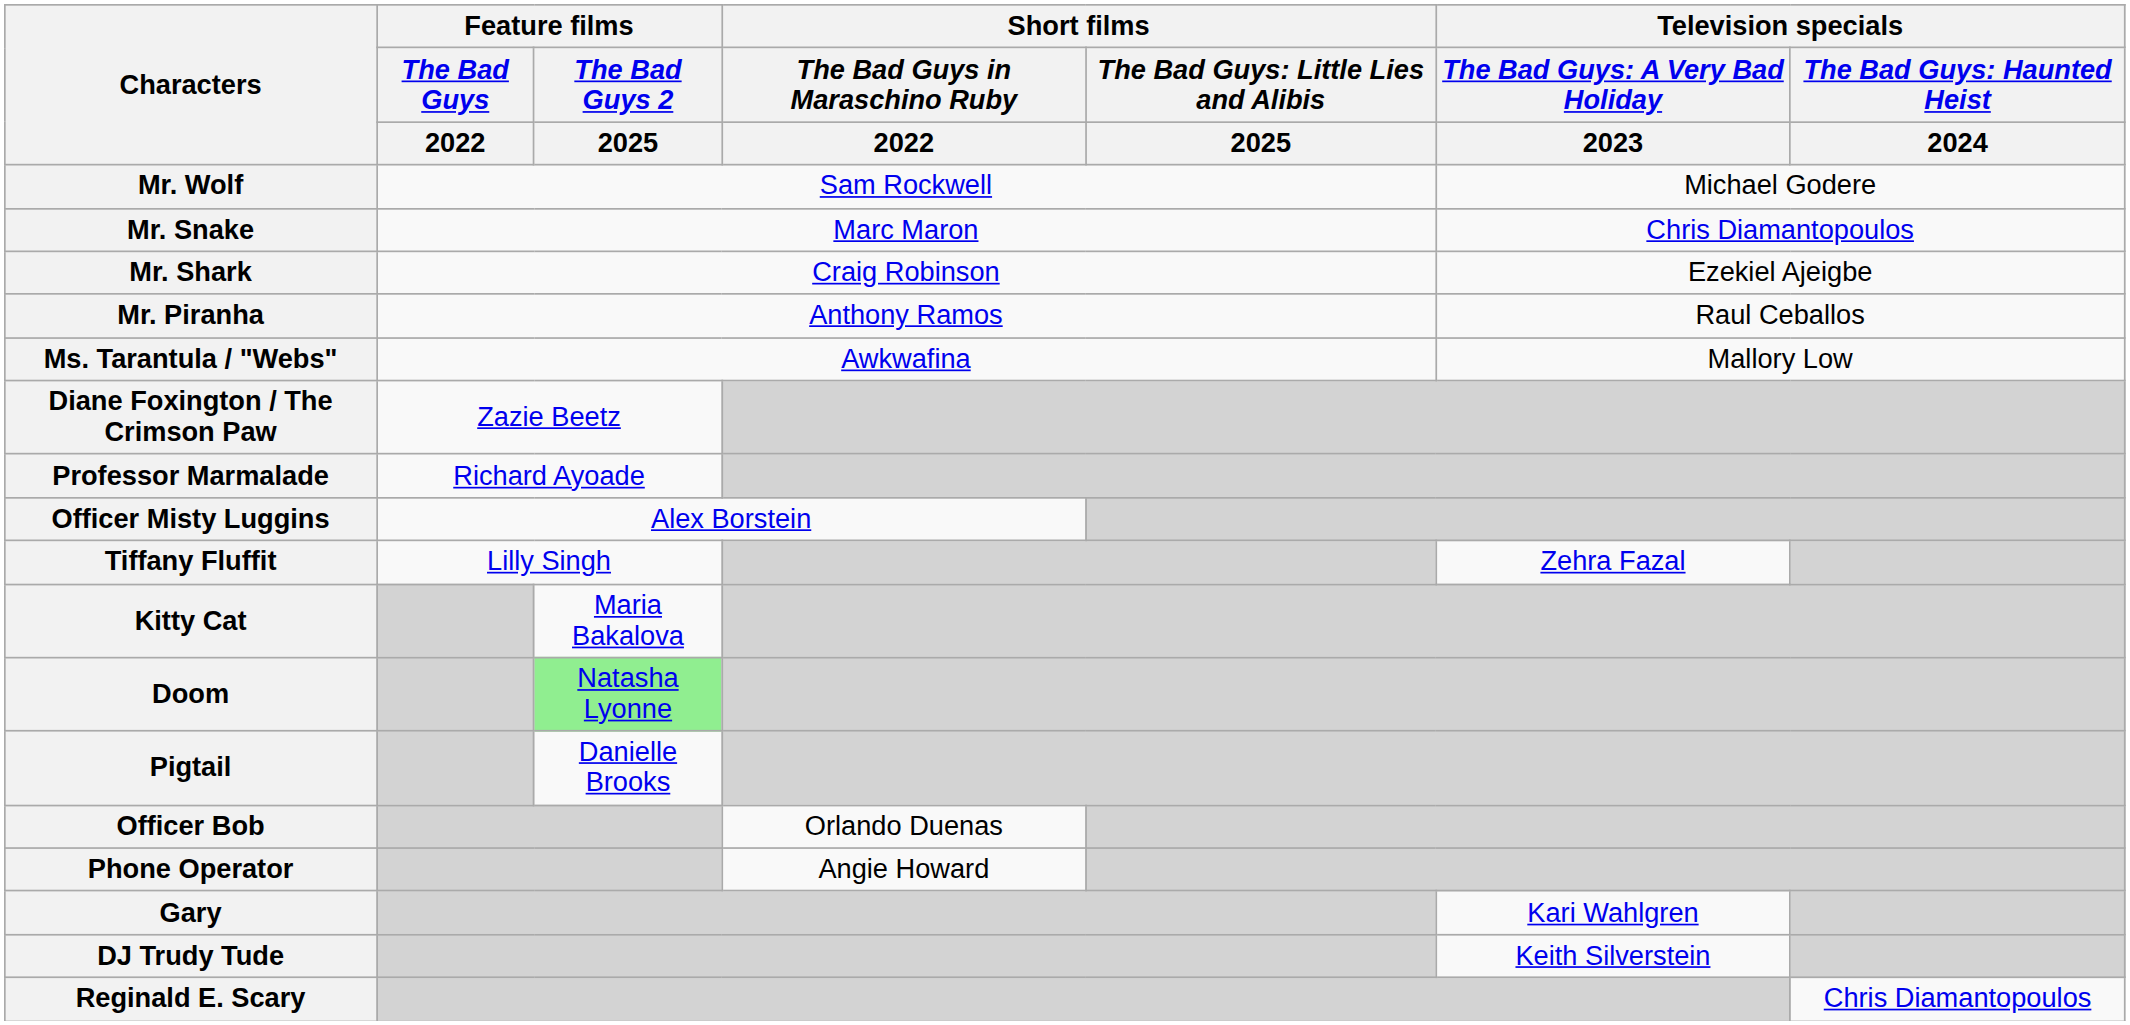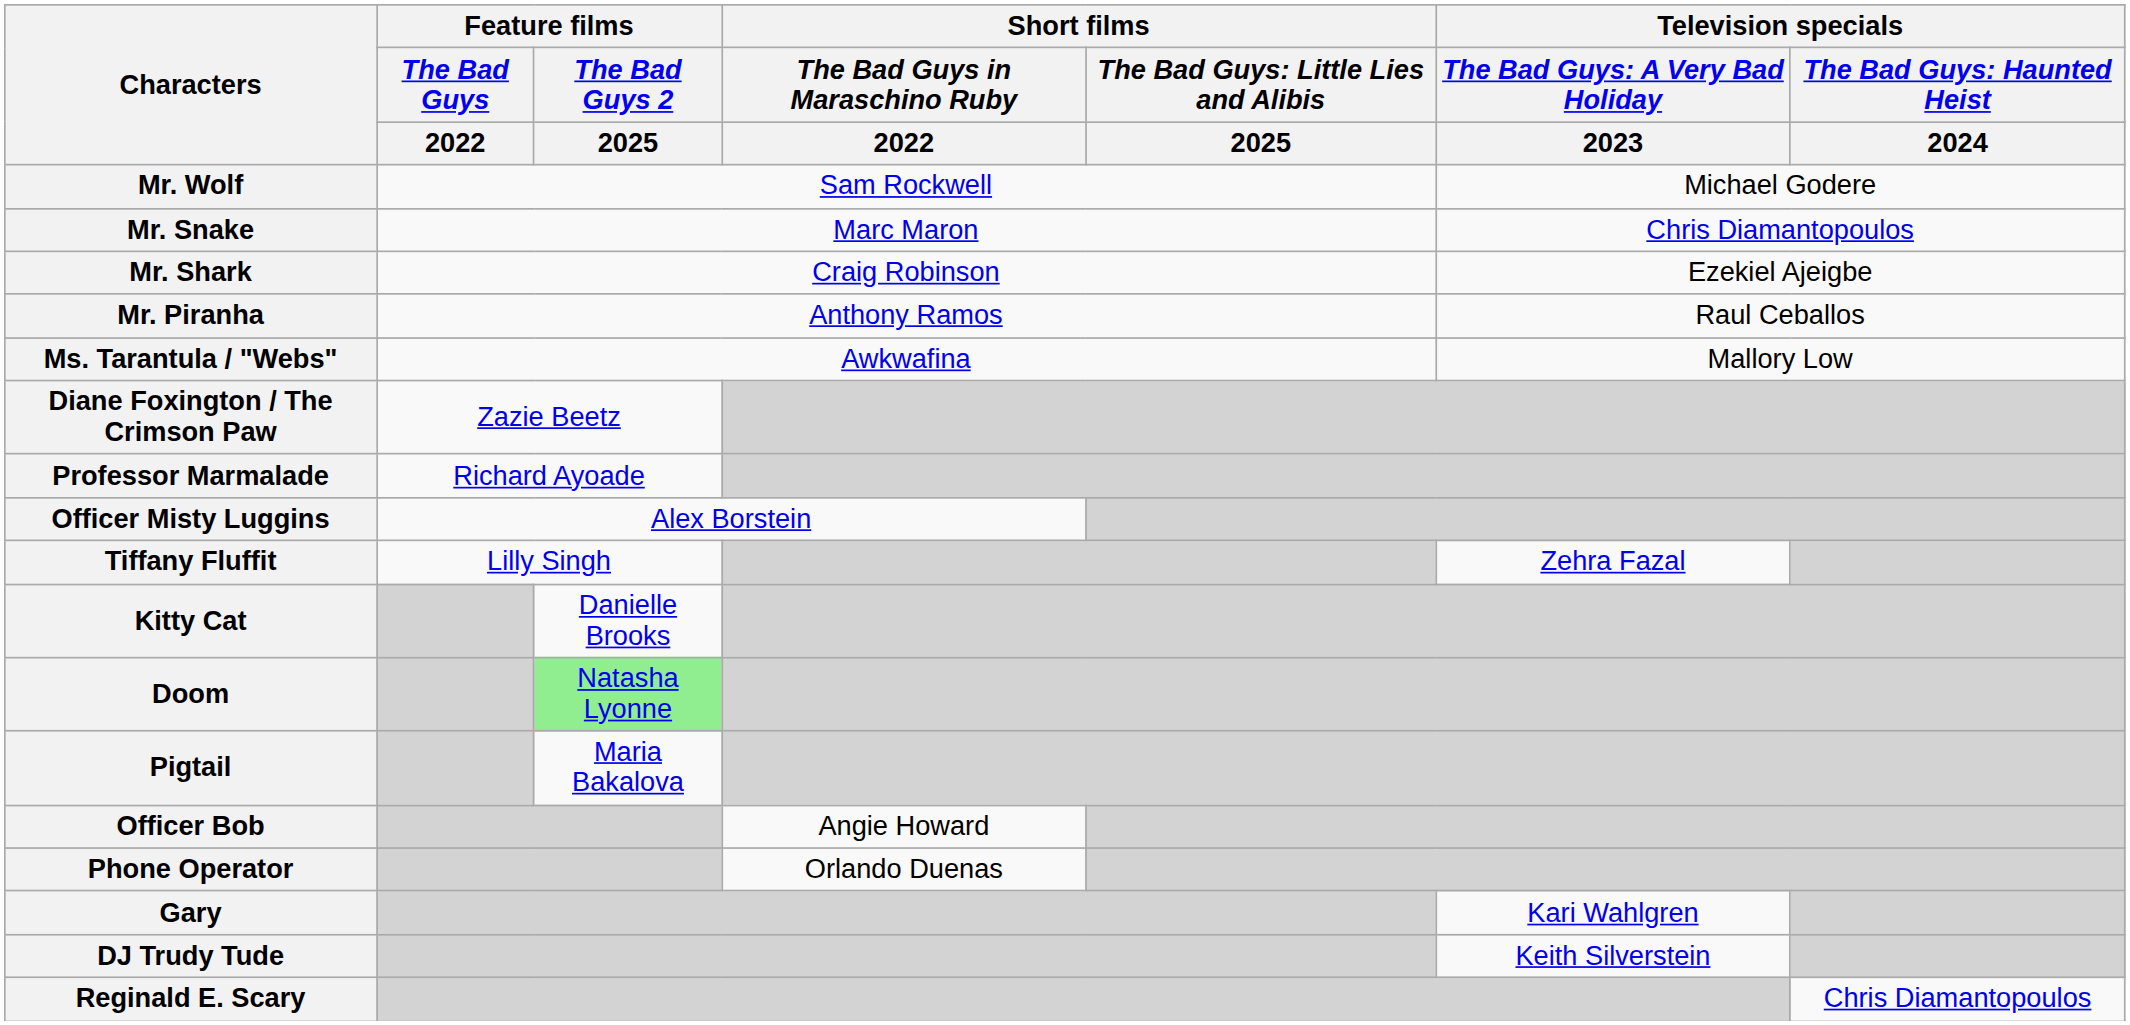 <table class="wikitable" style="text-align:center;">
 <tr>
 <th rowspan="3">Characters</th>
 <th colspan="2">Feature films</th>
 <th colspan="2">Short films</th>
 <th colspan="2">Television specials</th>
 </tr>
 <tr>
 <th><em><a href='#'>The Bad Guys</a></em></th>
 <th><em><a href='#'>The Bad Guys 2</a></em></th>
 <th><em>The Bad Guys in Maraschino Ruby</em></th>
 <th><em>The Bad Guys: Little Lies and Alibis</em></th>
 <th><em><a href='#'>The Bad Guys: A Very Bad Holiday</a></em></th>
 <th><em><a href='#'>The Bad Guys: Haunted Heist</a></em></th>
 </tr>
 <tr>
 <th>2022</th>
 <th>2025</th>
 <th>2022</th>
 <th>2025</th>
 <th>2023</th>
 <th>2024</th>
 </tr>
 <tr>
 <th>Mr. Wolf</th>
 <td colspan="4"><a href='#'>Sam Rockwell</a></td>
 <td colspan="2">Michael Godere</td>
 </tr>
 <tr>
 <th>Mr. Snake</th>
 <td colspan="4"><a href='#'>Marc Maron</a></td>
 <td colspan="2"><a href='#'>Chris Diamantopoulos</a></td>
 </tr>
 <tr>
 <th>Mr. Shark</th>
 <td colspan="4"><a href='#'>Craig Robinson</a></td>
 <td colspan="2">Ezekiel Ajeigbe</td>
 </tr>
 <tr>
 <th>Mr. Piranha</th>
 <td colspan="4"><a href='#'>Anthony Ramos</a></td>
 <td colspan="2">Raul Ceballos</td>
 </tr>
 <tr>
 <th>Ms. Tarantula / "Webs"</th>
 <td colspan="4"><a href='#'>Awkwafina</a></td>
 <td colspan="2">Mallory Low</td>
 </tr>
 <tr>
 <th>Diane Foxington / The Crimson Paw</th>
 <td colspan="2"><a href='#'>Zazie Beetz</a></td>
 <td colspan="4" style="background:#d3d3d3;"></td>
 </tr>
 <tr>
 <th>Professor Marmalade</th>
 <td colspan="2"><a href='#'>Richard Ayoade</a></td>
 <td colspan="4" style="background:#d3d3d3;"></td>
 </tr>
 <tr>
 <th>Officer Misty Luggins</th>
 <td colspan="3"><a href='#'>Alex Borstein</a></td>
 <td colspan="3" style="background:#d3d3d3;"></td>
 </tr>
 <tr>
 <th>Tiffany Fluffit</th>
 <td colspan="2"><a href='#'>Lilly Singh</a></td>
 <td colspan="2" style="background:#d3d3d3;"></td>
 <td><a href='#'>Zehra Fazal</a></td>
 <td style="background:#d3d3d3;"></td>
 </tr>
 <tr>
 <th>Kitty Cat</th>
 <td style="background:#d3d3d3;"></td>
-<td><a href='#'>Maria Bakalova</a></td>
+<td><a href='#'>Danielle Brooks</a></td>
 <td colspan="4" style="background:#d3d3d3;"></td>
 </tr>
 <tr>
 <th>Doom</th>
 <td style="background:#d3d3d3;"></td>
 <td style="background: lightgreen;"><a href='#'>Natasha Lyonne</a></td>
 <td colspan="4" style="background:#d3d3d3;"></td>
 </tr>
 <tr>
 <th>Pigtail</th>
 <td style="background:#d3d3d3;"></td>
-<td><a href='#'>Danielle Brooks</a></td>
+<td><a href='#'>Maria Bakalova</a></td>
 <td colspan="4" style="background:#d3d3d3;"></td>
 </tr>
 <tr>
 <th>Officer Bob</th>
 <td colspan="2" style="background:#d3d3d3;"></td>
-<td>Orlando Duenas</td>
+<td>Angie Howard</td>
 <td colspan="3" style="background:#d3d3d3;"></td>
 </tr>
 <tr>
 <th>Phone Operator</th>
 <td colspan="2" style="background:#d3d3d3;"></td>
-<td>Angie Howard</td>
+<td>Orlando Duenas</td>
 <td colspan="3" style="background:#d3d3d3;"></td>
 </tr>
 <tr>
 <th>Gary</th>
 <td colspan="4" style="background:#d3d3d3;"></td>
 <td><a href='#'>Kari Wahlgren</a></td>
 <td style="background:#d3d3d3;"></td>
 </tr>
 <tr>
 <th>DJ Trudy Tude</th>
 <td colspan="4" style="background:#d3d3d3;"></td>
 <td><a href='#'>Keith Silverstein</a></td>
 <td style="background:#d3d3d3;"></td>
 </tr>
 <tr>
 <th>Reginald E. Scary</th>
 <td colspan="5" style="background:#d3d3d3;"></td>
 <td><a href='#'>Chris Diamantopoulos</a></td>
 </tr>
 </table>
